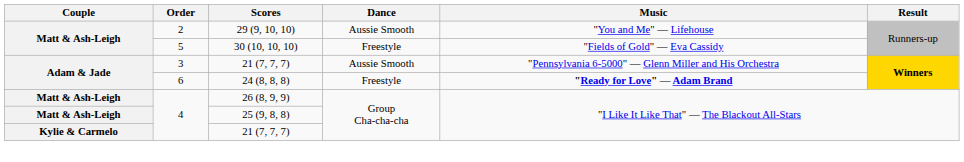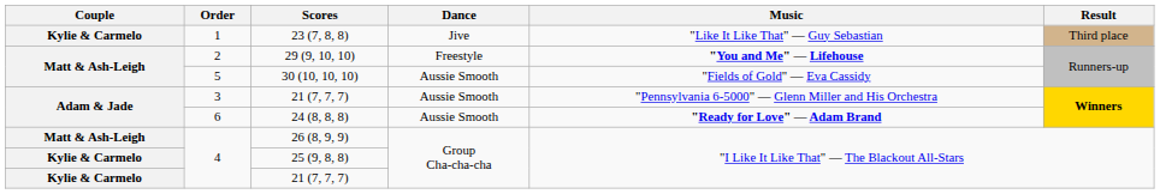 <table class="wikitable sortable" style="text-align:center; width: 90%">
 <tr>
 <th scope="col">Couple</th>
 <th scope="col">Order</th>
 <th scope="col">Scores</th>
 <th scope="col">Dance</th>
 <th scope="col" class="unsortable">Music</th>
 <th scope="col" class="unsortable">Result</th>
 </tr>
 <tr>
+<th scope="row">Kylie & Carmelo</th>
+<td>1</td>
+<td>23 (7, 8, 8)</td>
+<td>Jive</td>
+<td>"<a href='#'>Like It Like That</a>" — <a href='#'>Guy Sebastian</a></td>
+<td bgcolor="tan">Third place</td>
+</tr>
+<tr>
 <th rowspan="2" scope="row">Matt & Ash-Leigh</th>
 <td>2</td>
 <td>29 (9, 10, 10)</td>
-<td>Aussie Smooth</td>
-<td>"<a href='#'>You and Me</a>" — <a href='#'>Lifehouse</a></td>
+<td>Freestyle</td>
+<td><strong>"<a href='#'>You and Me</a>" — <a href='#'>Lifehouse</a></strong></td>
 <td rowspan="2" bgcolor="silver">Runners-up</td>
 </tr>
 <tr>
 <td>5</td>
 <td>30 (10, 10, 10)</td>
-<td>Freestyle</td>
+<td>Aussie Smooth</td>
 <td>"<a href='#'>Fields of Gold</a>" — <a href='#'>Eva Cassidy</a></td>
 </tr>
 <tr>
 <th rowspan="2" scope="row">Adam & Jade</th>
 <td>3</td>
 <td>21 (7, 7, 7)</td>
 <td>Aussie Smooth</td>
 <td>"<a href='#'>Pennsylvania 6-5000</a>" — <a href='#'>Glenn Miller and His Orchestra</a></td>
 <td rowspan="2" bgcolor="gold"><strong>Winners</strong></td>
 </tr>
 <tr>
 <td>6</td>
 <td>24 (8, 8, 8)</td>
-<td>Freestyle</td>
+<td>Aussie Smooth</td>
 <td><strong>"<a href='#'>Ready for Love</a>" — <a href='#'>Adam Brand</a></strong></td>
 </tr>
 <tr>
 <th scope="row">Matt & Ash-Leigh</th>
 <td rowspan="3">4</td>
 <td>26 (8, 9, 9)</td>
 <td rowspan="3">Group<br>Cha-cha-cha</td>
 <td colspan="2" rowspan="3">"<a href='#'>I Like It Like That</a>" — <a href='#'>The Blackout All-Stars</a></td>
 </tr>
 <tr>
-<th scope="row">Matt & Ash-Leigh</th>
+<th scope="row">Kylie & Carmelo</th>
 <td>25 (9, 8, 8)</td>
 </tr>
 <tr>
 <th scope="row">Kylie & Carmelo</th>
 <td>21 (7, 7, 7)</td>
 </tr>
 </table>
